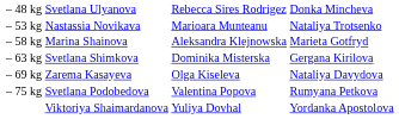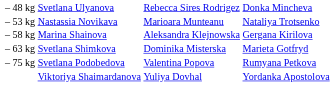 <table>
 <tr>
 <td>– 48 kg<br></td>
 <td> <a href='#'>Svetlana Ulyanova</a></td>
 <td> <a href='#'>Rebecca Sires Rodrigez</a></td>
 <td> <a href='#'>Donka Mincheva</a></td>
 </tr>
 <tr>
 <td>– 53 kg<br></td>
 <td> <a href='#'>Nastassia Novikava</a></td>
 <td> <a href='#'>Marioara Munteanu</a></td>
 <td> <a href='#'>Nataliya Trotsenko</a></td>
 </tr>
 <tr>
 <td>– 58 kg<br></td>
 <td> <a href='#'>Marina Shainova</a></td>
 <td> <a href='#'>Aleksandra Klejnowska</a></td>
-<td> <a href='#'>Marieta Gotfryd</a></td>
+<td> <a href='#'>Gergana Kirilova</a></td>
 </tr>
 <tr>
 <td>– 63 kg<br></td>
 <td> <a href='#'>Svetlana Shimkova</a></td>
 <td> <a href='#'>Dominika Misterska</a></td>
-<td> <a href='#'>Gergana Kirilova</a></td>
-</tr>
-<tr>
-<td>– 69 kg<br></td>
-<td> <a href='#'>Zarema Kasayeva</a></td>
-<td> <a href='#'>Olga Kiseleva</a></td>
-<td> <a href='#'>Nataliya Davydova</a></td>
+<td> <a href='#'>Marieta Gotfryd</a></td>
 </tr>
 <tr>
 <td>– 75 kg<br></td>
 <td> <a href='#'>Svetlana Podobedova</a></td>
 <td> <a href='#'>Valentina Popova</a></td>
 <td> <a href='#'>Rumyana Petkova</a></td>
 </tr>
 <tr>
 <td><br></td>
 <td> <a href='#'>Viktoriya Shaimardanova</a></td>
 <td> <a href='#'>Yuliya Dovhal</a></td>
 <td> <a href='#'>Yordanka Apostolova</a></td>
 </tr>
 </table>
